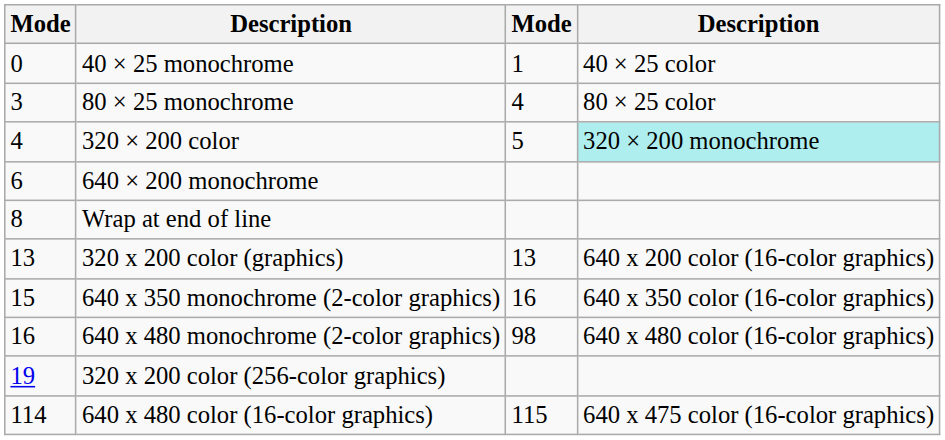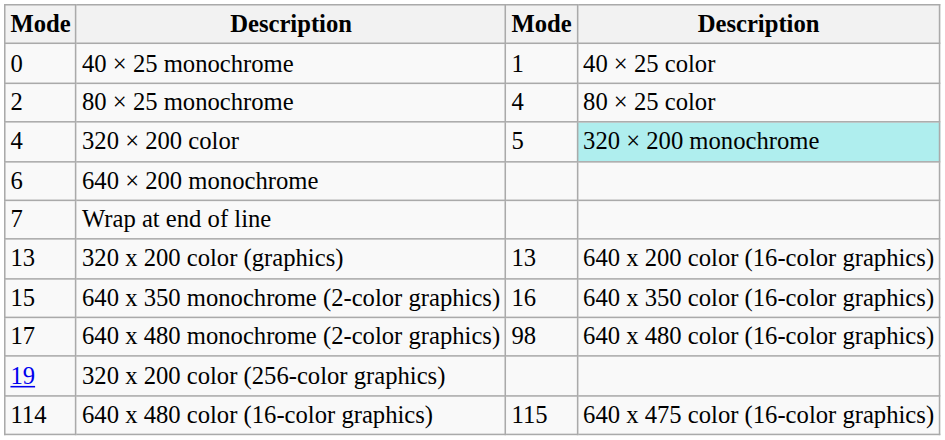 <table class="wikitable" id="_screen_modes">
 <tr>
 <th>Mode</th>
 <th>Description</th>
 <th>Mode</th>
 <th>Description</th>
 </tr>
 <tr>
 <td>0</td>
 <td>40 × 25 monochrome</td>
 <td>1</td>
 <td>40 × 25 color</td>
 </tr>
 <tr>
-<td>3</td>
+<td>2</td>
 <td>80 × 25 monochrome</td>
 <td>4</td>
 <td>80 × 25 color</td>
 </tr>
 <tr>
 <td>4</td>
 <td>320 × 200 color</td>
 <td>5</td>
 <td style="background: paleturquoise;">320 × 200 monochrome</td>
 </tr>
 <tr>
 <td>6</td>
 <td>640 × 200 monochrome</td>
 <td></td>
 <td></td>
 </tr>
 <tr>
-<td>8</td>
+<td>7</td>
 <td>Wrap at end of line</td>
 <td></td>
 <td></td>
 </tr>
 <tr>
 <td>13</td>
 <td>320 x 200 color (graphics)</td>
 <td>13</td>
 <td>640 x 200 color (16-color graphics)</td>
 </tr>
 <tr>
 <td>15</td>
 <td>640 x 350 monochrome (2-color graphics)</td>
 <td>16</td>
 <td>640 x 350 color (16-color graphics)</td>
 </tr>
 <tr>
-<td>16</td>
+<td>17</td>
 <td>640 x 480 monochrome (2-color graphics)</td>
 <td>98</td>
 <td>640 x 480 color (16-color graphics)</td>
 </tr>
 <tr>
 <td><a href='#'>19</a></td>
 <td>320 x 200 color (256-color graphics)</td>
 <td></td>
 <td></td>
 </tr>
 <tr>
 <td>114</td>
 <td>640 x 480 color (16-color graphics)</td>
 <td>115</td>
 <td>640 x 475 color (16-color graphics)</td>
 </tr>
 </table>
